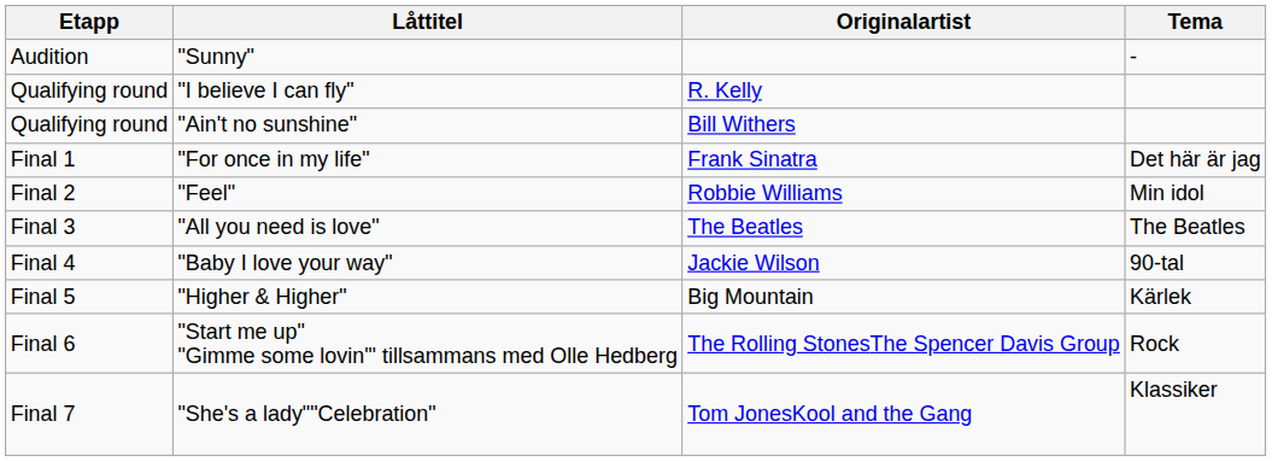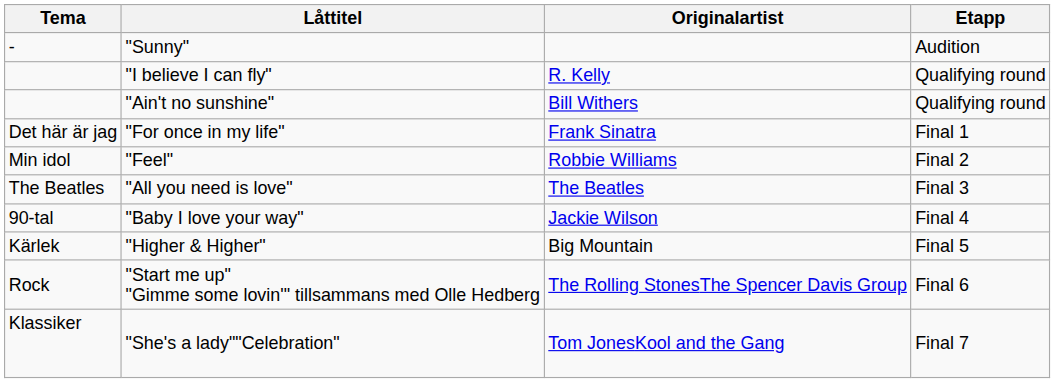 <table class="wikitable">
 <tr>
-<th>Etapp</th>
+<th>Tema</th>
 <th>Låttitel</th>
 <th>Originalartist</th>
-<th>Tema</th>
+<th>Etapp</th>
 </tr>
 <tr>
-<td>Audition</td>
+<td>-</td>
 <td>"Sunny"</td>
 <td></td>
-<td>-</td>
+<td>Audition</td>
 </tr>
 <tr>
-<td>Qualifying round</td>
+<td></td>
 <td>"I believe I can fly"</td>
 <td><a href='#'>R. Kelly</a></td>
-<td></td>
+<td>Qualifying round</td>
 </tr>
 <tr>
-<td>Qualifying round</td>
+<td></td>
 <td>"Ain't no sunshine"</td>
 <td><a href='#'>Bill Withers</a></td>
-<td></td>
+<td>Qualifying round</td>
 </tr>
 <tr>
-<td>Final 1</td>
+<td>Det här är jag</td>
 <td>"For once in my life"</td>
 <td><a href='#'>Frank Sinatra</a></td>
-<td>Det här är jag</td>
+<td>Final 1</td>
 </tr>
 <tr>
-<td>Final 2</td>
+<td>Min idol</td>
 <td>"Feel"</td>
 <td><a href='#'>Robbie Williams</a></td>
-<td>Min idol</td>
+<td>Final 2</td>
 </tr>
 <tr>
-<td>Final 3</td>
+<td>The Beatles</td>
 <td>"All you need is love"</td>
 <td><a href='#'>The Beatles</a></td>
-<td>The Beatles</td>
+<td>Final 3</td>
 </tr>
 <tr>
-<td>Final 4</td>
+<td>90-tal</td>
 <td>"Baby I love your way"</td>
 <td><a href='#'>Jackie Wilson</a></td>
-<td>90-tal</td>
+<td>Final 4</td>
 </tr>
 <tr>
-<td>Final 5</td>
+<td>Kärlek</td>
 <td>"Higher & Higher"</td>
 <td>Big Mountain</td>
-<td>Kärlek</td>
+<td>Final 5</td>
 </tr>
 <tr>
-<td>Final 6</td>
+<td>Rock</td>
 <td>"Start me up"<br>"Gimme some lovin'" tillsammans med Olle Hedberg</td>
 <td><a href='#'>The Rolling Stones</a><a href='#'>The Spencer Davis Group</a></td>
-<td>Rock</td>
+<td>Final 6</td>
 </tr>
 <tr>
-<td>Final 7</td>
+<td>Klassiker<br><br><br></td>
 <td>"She's a lady""Celebration"</td>
 <td><a href='#'>Tom Jones</a><a href='#'>Kool and the Gang</a></td>
-<td>Klassiker<br><br><br></td>
+<td>Final 7</td>
 </tr>
 </table>
